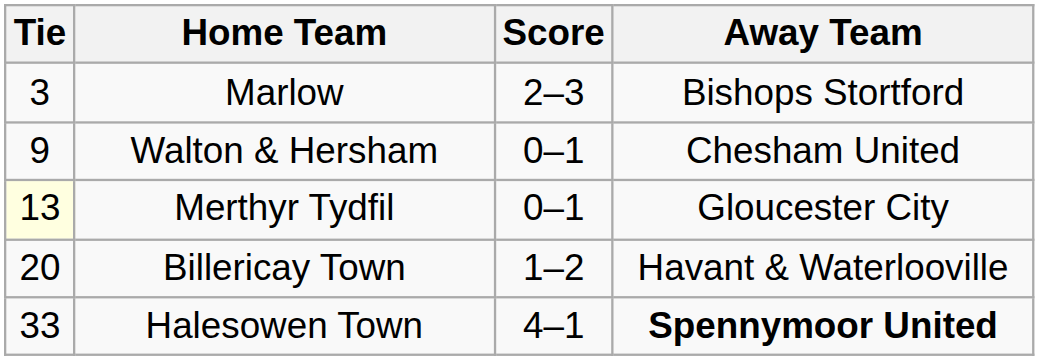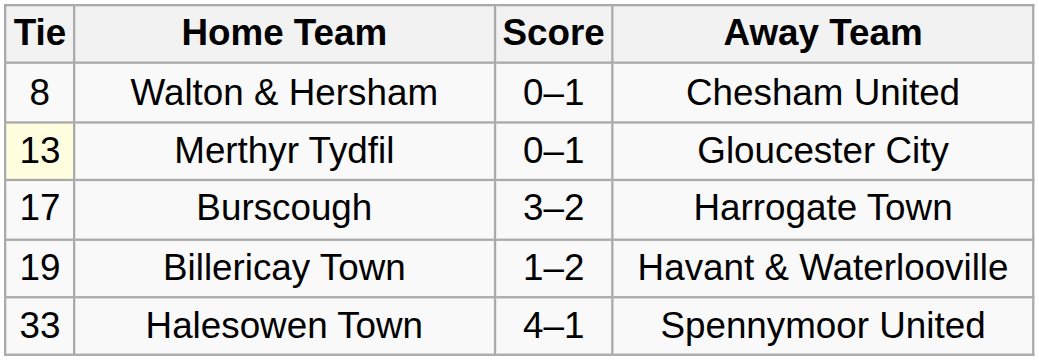 <table class="wikitable" style="text-align:center;">
 <tr>
 <th width=20>Tie</th>
 <th width=175>Home Team</th>
 <th width=20>Score</th>
 <th width=175>Away Team</th>
 </tr>
 <tr>
-<td>3</td>
-<td>Marlow</td>
-<td>2–3</td>
-<td>Bishops Stortford</td>
-</tr>
-<tr>
-<td>9</td>
+<td>8</td>
 <td>Walton & Hersham</td>
 <td>0–1</td>
 <td>Chesham United</td>
 </tr>
 <tr>
 <td style="background: lightyellow;">13</td>
 <td>Merthyr Tydfil</td>
 <td>0–1</td>
 <td>Gloucester City</td>
 </tr>
 <tr>
-<td>20</td>
+<td>17</td>
+<td>Burscough</td>
+<td>3–2</td>
+<td>Harrogate Town</td>
+</tr>
+<tr>
+<td>19</td>
 <td>Billericay Town</td>
 <td>1–2</td>
 <td>Havant & Waterlooville</td>
 </tr>
 <tr>
 <td>33</td>
 <td>Halesowen Town</td>
 <td>4–1</td>
-<td><strong>Spennymoor United</strong></td>
+<td>Spennymoor United</td>
 </tr>
 </table>
